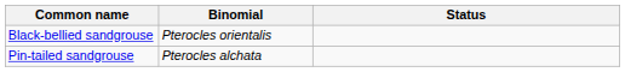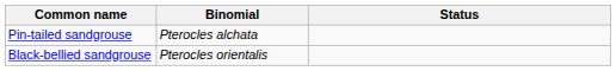 <table width=60% class="wikitable">
 <tr>
 <th width=15%>Common name</th>
 <th width=15%>Binomial</th>
 <th width=30%>Status</th>
 </tr>
 <tr>
+<td><a href='#'>Pin-tailed sandgrouse</a></td>
+<td><em>Pterocles alchata</em></td>
+<td></td>
+</tr>
+<tr>
 <td><a href='#'>Black-bellied sandgrouse</a></td>
 <td><em>Pterocles orientalis</em></td>
 <td></td>
 </tr>
-<tr>
-<td><a href='#'>Pin-tailed sandgrouse</a></td>
-<td><em>Pterocles alchata</em></td>
-<td></td>
-</tr>
 </table>
